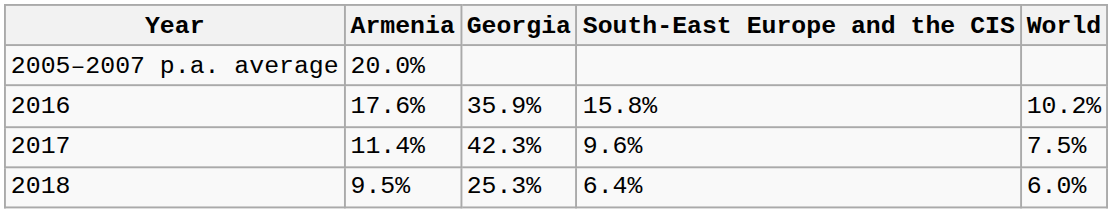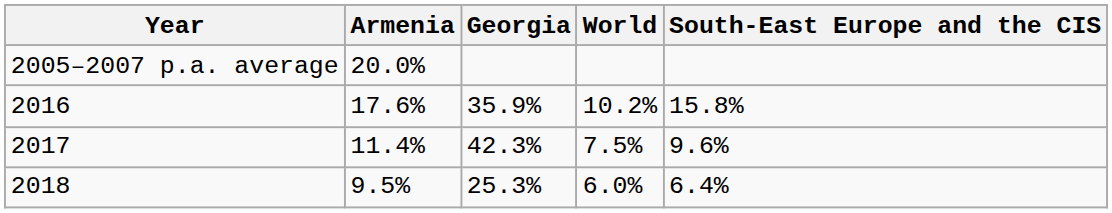 <table class="wikitable">
 <tr>
 <th>Year</th>
 <th>Armenia</th>
 <th>Georgia</th>
+<th>World</th>
 <th>South-East Europe and the CIS</th>
-<th>World</th>
 </tr>
 <tr>
 <td>2005–2007 p.a. average</td>
 <td>20.0%</td>
 <td></td>
 <td></td>
 <td></td>
 </tr>
 <tr>
 <td>2016</td>
 <td>17.6%</td>
 <td>35.9%</td>
+<td>10.2%</td>
 <td>15.8%</td>
-<td>10.2%</td>
 </tr>
 <tr>
 <td>2017</td>
 <td>11.4%</td>
 <td>42.3%</td>
+<td>7.5%</td>
 <td>9.6%</td>
-<td>7.5%</td>
 </tr>
 <tr>
 <td>2018</td>
 <td>9.5%</td>
 <td>25.3%</td>
+<td>6.0%</td>
 <td>6.4%</td>
-<td>6.0%</td>
 </tr>
 </table>
